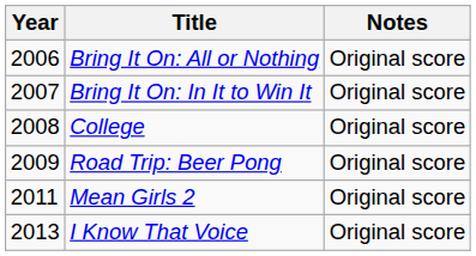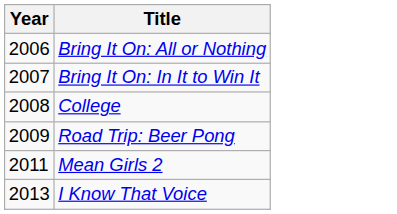 <table class="wikitable">
 <tr>
 <th>Year</th>
 <th>Title</th>
-<th>Notes</th>
 </tr>
 <tr>
 <td>2006</td>
 <td><em><a href='#'>Bring It On: All or Nothing</a></em></td>
-<td>Original score</td>
 </tr>
 <tr>
 <td>2007</td>
 <td><em><a href='#'>Bring It On: In It to Win It</a></em></td>
-<td>Original score</td>
 </tr>
 <tr>
 <td>2008</td>
 <td><em><a href='#'>College</a></em></td>
-<td>Original score</td>
 </tr>
 <tr>
 <td>2009</td>
 <td><em><a href='#'>Road Trip: Beer Pong</a></em></td>
-<td>Original score</td>
 </tr>
 <tr>
 <td>2011</td>
 <td><em><a href='#'>Mean Girls 2</a></em></td>
-<td>Original score</td>
 </tr>
 <tr>
 <td>2013</td>
 <td><em><a href='#'>I Know That Voice</a></em></td>
-<td>Original score</td>
 </tr>
 </table>
